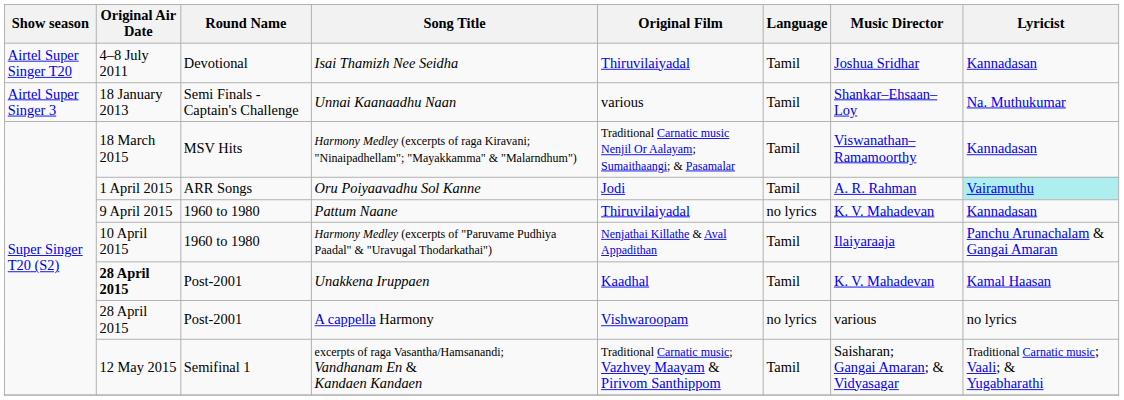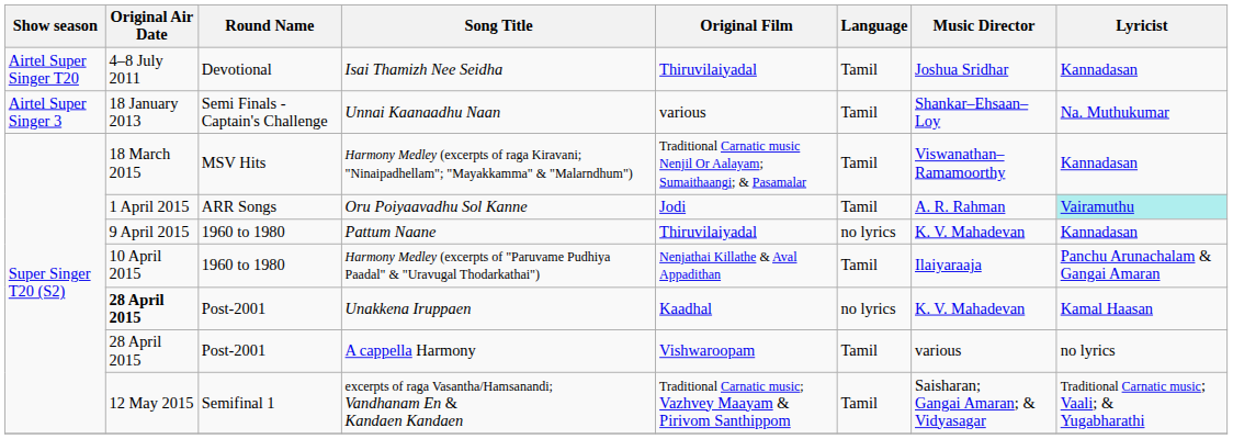 <table class="wikitable sortable" style="width:98%;border=1">
 <tr>
 <th>Show season</th>
 <th>Original Air Date</th>
 <th>Round Name</th>
 <th>Song Title</th>
 <th>Original Film</th>
 <th>Language</th>
 <th>Music Director</th>
 <th>Lyricist</th>
 </tr>
 <tr>
 <td><a href='#'>Airtel Super Singer T20</a></td>
 <td>4–8 July 2011</td>
 <td>Devotional</td>
 <td><em>Isai Thamizh Nee Seidha</em></td>
 <td><a href='#'>Thiruvilaiyadal</a></td>
 <td>Tamil</td>
 <td><a href='#'>Joshua Sridhar</a></td>
 <td><a href='#'>Kannadasan</a></td>
 </tr>
 <tr>
 <td><a href='#'>Airtel Super Singer 3</a></td>
 <td>18 January 2013</td>
 <td>Semi Finals - Captain's Challenge</td>
 <td><em>Unnai Kaanaadhu Naan</em></td>
 <td>various</td>
 <td>Tamil</td>
 <td><a href='#'>Shankar–Ehsaan–Loy</a></td>
 <td><a href='#'>Na. Muthukumar</a></td>
 </tr>
 <tr>
 <td rowspan=7><a href='#'>Super Singer T20 (S2)</a></td>
 <td>18 March 2015</td>
 <td>MSV Hits</td>
 <td><small><em>Harmony Medley</em> (excerpts of raga Kiravani; "Ninaipadhellam"; "Mayakkamma" & "Malarndhum")</small></td>
 <td><small>Traditional <a href='#'>Carnatic music</a> <br><a href='#'>Nenjil Or Aalayam</a>; <a href='#'>Sumaithaangi</a>; & <a href='#'>Pasamalar</a></small></td>
 <td>Tamil</td>
 <td><a href='#'>Viswanathan–Ramamoorthy</a></td>
 <td><a href='#'>Kannadasan</a></td>
 </tr>
 <tr>
 <td>1 April 2015</td>
 <td>ARR Songs</td>
 <td><em>Oru Poiyaavadhu Sol Kanne</em></td>
 <td><a href='#'>Jodi</a></td>
 <td>Tamil</td>
 <td><a href='#'>A. R. Rahman</a></td>
 <td style="background: paleturquoise;"><a href='#'>Vairamuthu</a></td>
 </tr>
 <tr>
 <td>9 April 2015</td>
 <td>1960 to 1980</td>
 <td><em>Pattum Naane</em></td>
 <td><a href='#'>Thiruvilaiyadal</a></td>
 <td>no lyrics</td>
 <td><a href='#'>K. V. Mahadevan</a></td>
 <td><a href='#'>Kannadasan</a></td>
 </tr>
 <tr>
 <td>10 April 2015</td>
 <td>1960 to 1980</td>
 <td><small><em>Harmony Medley</em> (excerpts of "Paruvame Pudhiya Paadal" & "Uravugal Thodarkathai")</small></td>
 <td><small> <a href='#'>Nenjathai Killathe</a> & <a href='#'>Aval Appadithan</a></small></td>
 <td>Tamil</td>
 <td><a href='#'>Ilaiyaraaja</a></td>
 <td><a href='#'>Panchu Arunachalam</a> & <a href='#'>Gangai Amaran</a></td>
 </tr>
 <tr>
 <td><strong>28 April 2015</strong></td>
 <td>Post-2001</td>
 <td><em>Unakkena Iruppaen</em></td>
 <td><a href='#'>Kaadhal</a></td>
-<td>Tamil</td>
+<td>no lyrics</td>
 <td><a href='#'>K. V. Mahadevan</a></td>
 <td><a href='#'>Kamal Haasan</a></td>
 </tr>
 <tr>
 <td>28 April 2015</td>
 <td>Post-2001</td>
 <td><a href='#'>A cappella</a> Harmony</td>
 <td><a href='#'>Vishwaroopam</a></td>
-<td>no lyrics</td>
+<td>Tamil</td>
 <td>various</td>
 <td>no lyrics</td>
 </tr>
 <tr>
 <td>12 May 2015</td>
 <td>Semifinal 1</td>
 <td><small>excerpts of raga Vasantha/Hamsanandi;</small><br><em>Vandhanam En</em> &<br> <em>Kandaen Kandaen</em></td>
 <td><small>Traditional <a href='#'>Carnatic music</a>;</small><br> <a href='#'>Vazhvey Maayam</a> & <a href='#'>Pirivom Santhippom</a></td>
 <td>Tamil</td>
 <td>Saisharan; <br><a href='#'>Gangai Amaran</a>; & <a href='#'>Vidyasagar</a></td>
 <td><small>Traditional <a href='#'>Carnatic music</a></small>; <a href='#'>Vaali</a>; & <br><a href='#'>Yugabharathi</a></td>
 </tr>
 <tr>
 </tr>
 </table>
